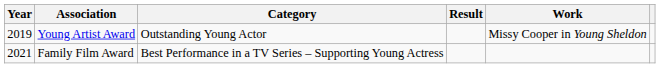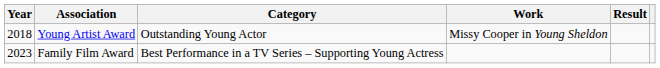 <table class="wikitable sortable">
 <tr>
 <th>Year</th>
 <th>Association</th>
 <th>Category</th>
+<th>Work</th>
 <th>Result</th>
-<th>Work</th>
 <th class="unsortable"></th>
 </tr>
 <tr>
-<td>2019</td>
+<td>2018</td>
 <td><a href='#'>Young Artist Award</a></td>
 <td>Outstanding Young Actor</td>
+<td>Missy Cooper in <em>Young Sheldon</em></td>
 <td></td>
-<td>Missy Cooper in <em>Young Sheldon</em></td>
 <td></td>
 </tr>
 <tr>
-<td>2021</td>
+<td>2023</td>
 <td>Family Film Award</td>
 <td>Best Performance in a TV Series – Supporting Young Actress</td>
 <td></td>
 <td></td>
 <td></td>
 </tr>
 </table>
